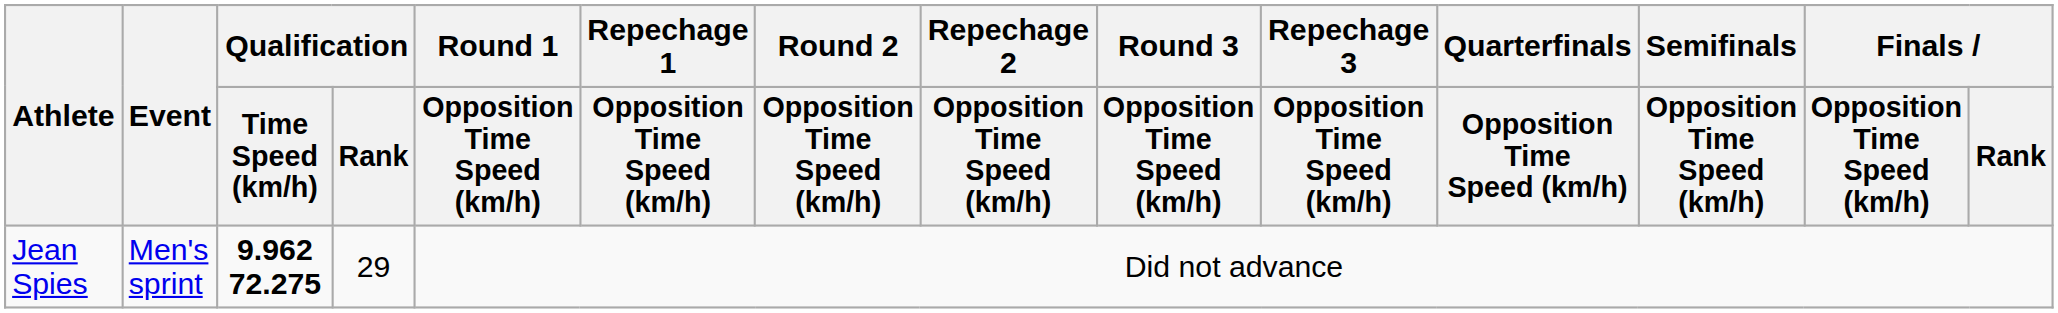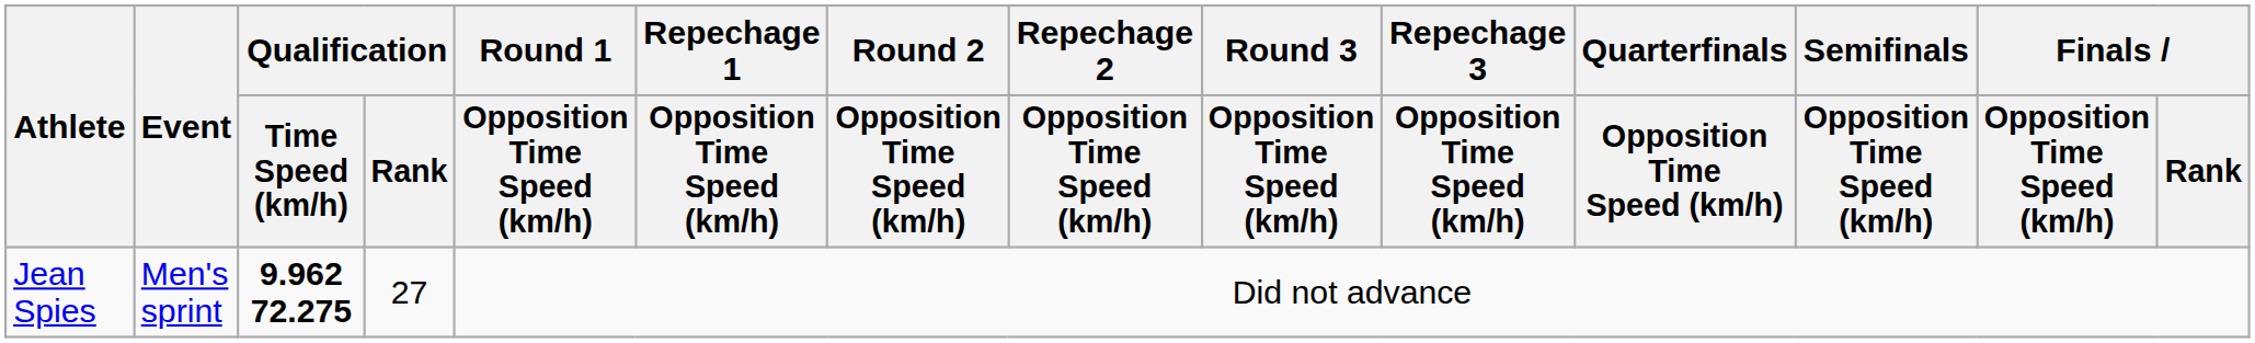 <table class=wikitable style=font-size:90%;text-align:center>
 <tr>
 <th rowspan=2>Athlete</th>
 <th rowspan=2>Event</th>
 <th colspan=2>Qualification</th>
 <th>Round 1</th>
 <th>Repechage 1</th>
 <th>Round 2</th>
 <th>Repechage 2</th>
 <th>Round 3</th>
 <th>Repechage 3</th>
 <th>Quarterfinals</th>
 <th>Semifinals</th>
 <th colspan=2>Finals / </th>
 </tr>
 <tr style=font-size:95%>
 <th>Time<br>Speed (km/h)</th>
 <th>Rank</th>
 <th>Opposition<br>Time<br>Speed (km/h)</th>
 <th>Opposition<br>Time<br>Speed (km/h)</th>
 <th>Opposition<br>Time<br>Speed (km/h)</th>
 <th>Opposition<br>Time<br>Speed (km/h)</th>
 <th>Opposition<br>Time<br>Speed (km/h)</th>
 <th>Opposition<br>Time<br>Speed (km/h)</th>
 <th>Opposition<br>Time<br>Speed (km/h)</th>
 <th>Opposition<br>Time<br>Speed (km/h)</th>
 <th>Opposition<br>Time<br>Speed (km/h)</th>
 <th>Rank</th>
 </tr>
 <tr>
 <td align=left><a href='#'>Jean Spies</a></td>
 <td align=left><a href='#'>Men's sprint</a></td>
 <td><strong>9.962<br>72.275</strong></td>
-<td>29</td>
+<td>27</td>
 <td colspan=10>Did not advance</td>
 </tr>
 </table>
